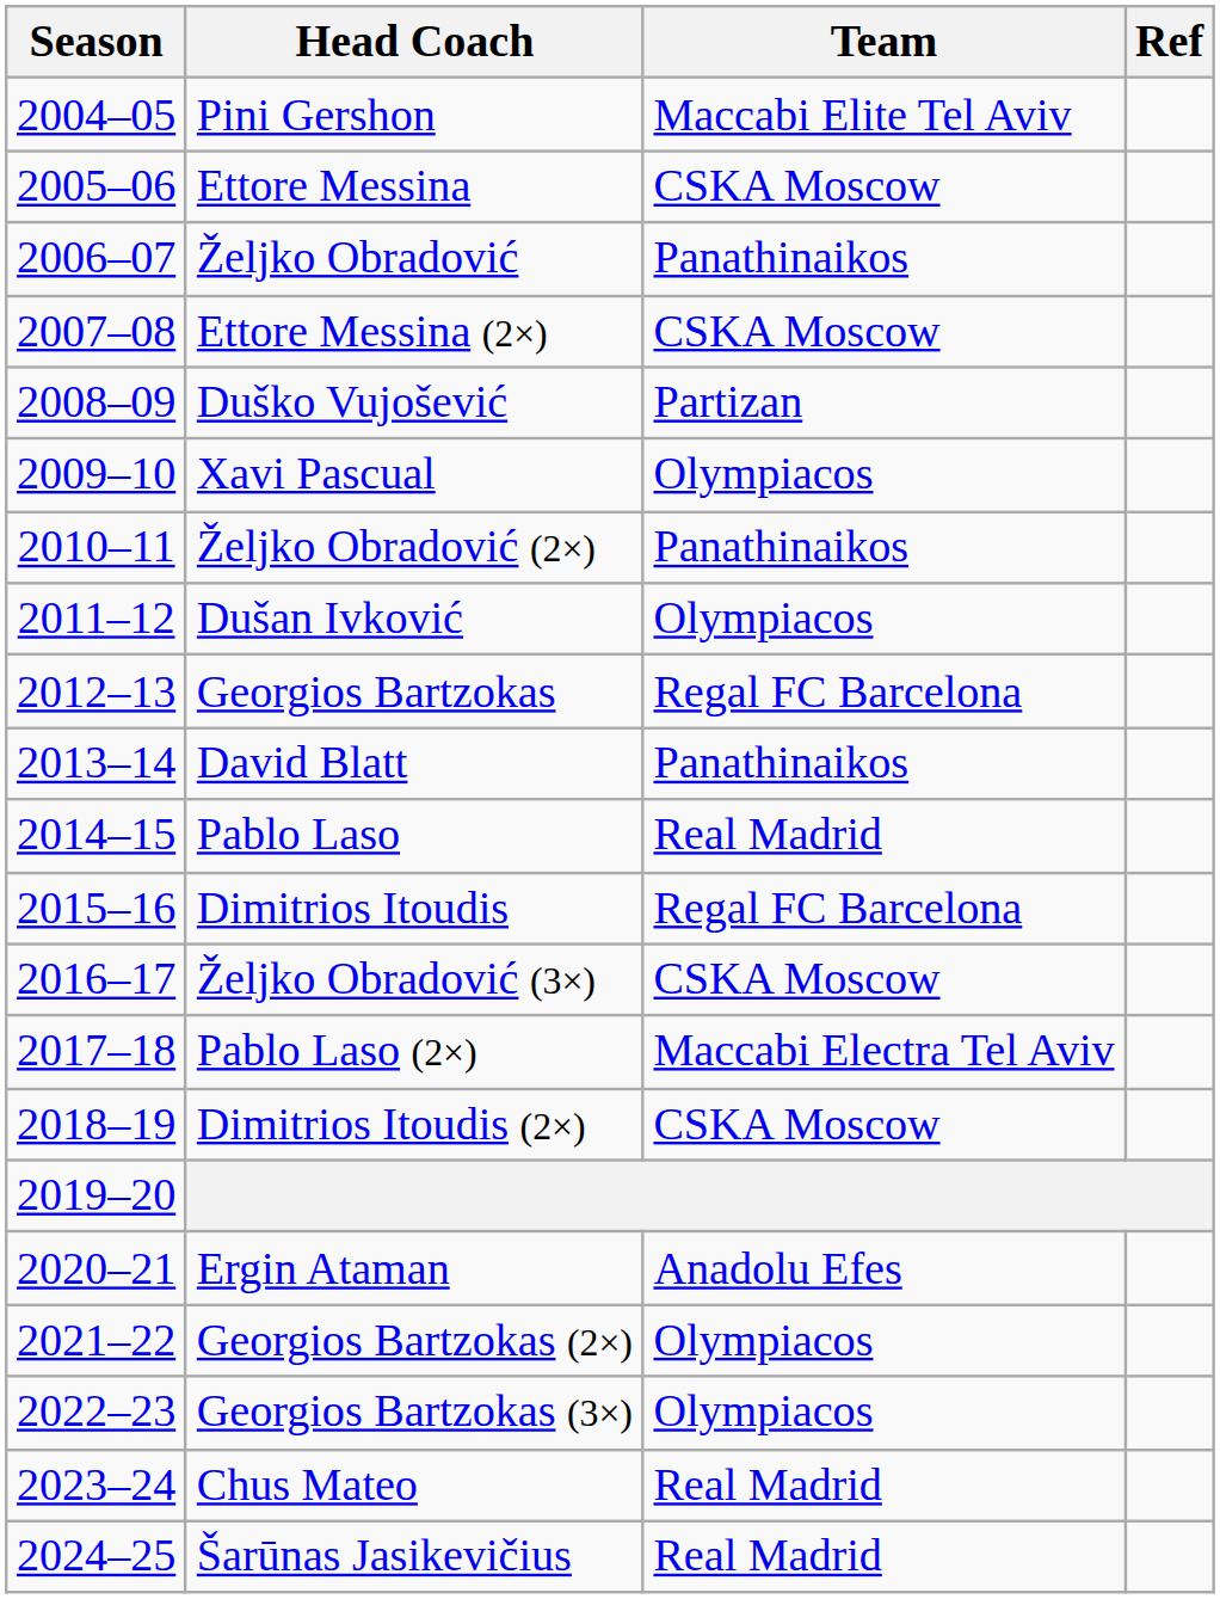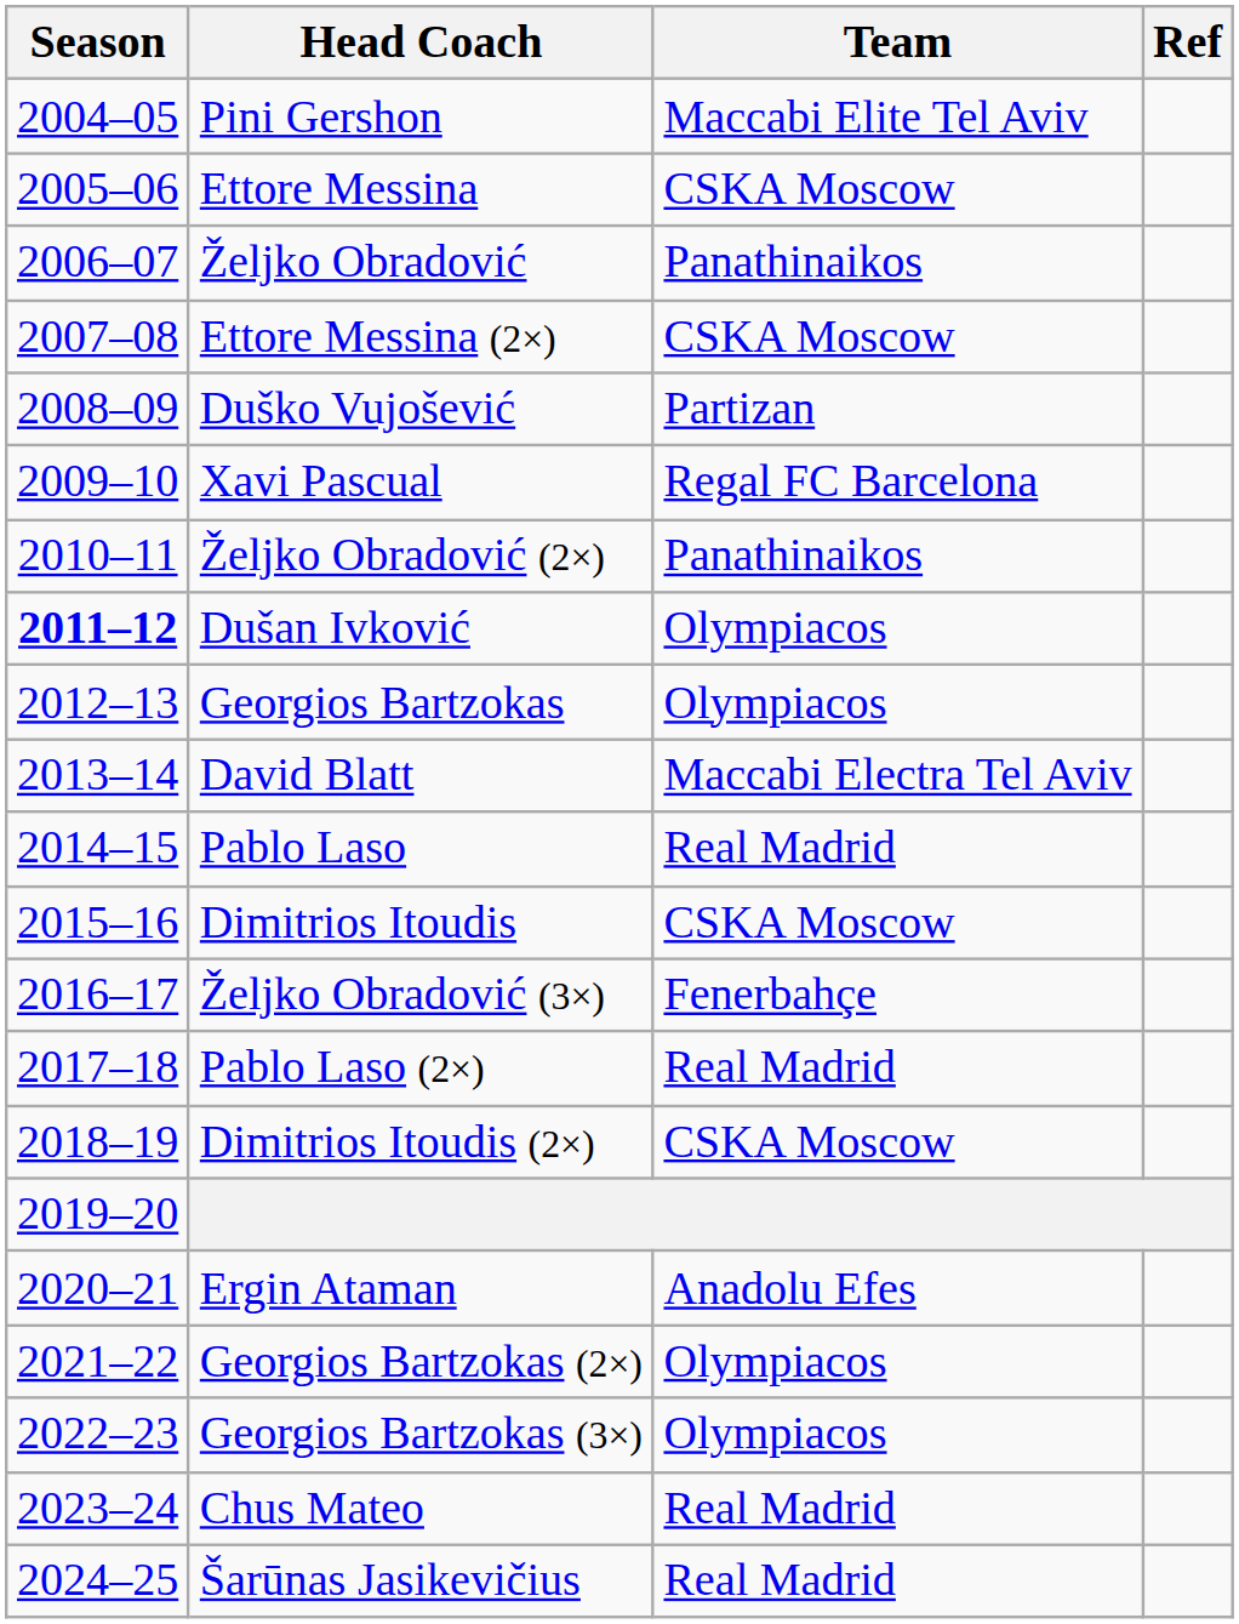 <table | class="wikitable sortable">
 <tr>
 <th>Season</th>
 <th>Head Coach</th>
 <th>Team</th>
 <th>Ref</th>
 </tr>
 <tr>
 <td style="text-align:center;"><a href='#'>2004–05</a></td>
 <td> <a href='#'>Pini Gershon</a></td>
 <td> <a href='#'>Maccabi Elite Tel Aviv</a></td>
 <td style="text-align:center;"></td>
 </tr>
 <tr>
 <td style="text-align:center;"><a href='#'>2005–06</a></td>
 <td> <a href='#'>Ettore Messina</a></td>
 <td> <a href='#'>CSKA Moscow</a></td>
 <td style="text-align:center;"></td>
 </tr>
 <tr>
 <td style="text-align:center;"><a href='#'>2006–07</a></td>
 <td> <a href='#'>Željko Obradović</a></td>
 <td> <a href='#'>Panathinaikos</a></td>
 <td style="text-align:center;"></td>
 </tr>
 <tr>
 <td style="text-align:center;"><a href='#'>2007–08</a></td>
 <td> <a href='#'>Ettore Messina</a> <small>(2×)</small></td>
 <td> <a href='#'>CSKA Moscow</a></td>
 <td style="text-align:center;"></td>
 </tr>
 <tr>
 <td style="text-align:center;"><a href='#'>2008–09</a></td>
 <td>  <a href='#'>Duško Vujošević</a></td>
 <td> <a href='#'>Partizan</a></td>
 <td style="text-align:center;"></td>
 </tr>
 <tr>
 <td style="text-align:center;"><a href='#'>2009–10</a></td>
 <td> <a href='#'>Xavi Pascual</a></td>
-<td> <a href='#'>Olympiacos</a></td>
+<td> <a href='#'>Regal FC Barcelona</a></td>
 <td style="text-align:center;"></td>
 </tr>
 <tr>
 <td style="text-align:center;"><a href='#'>2010–11</a></td>
 <td> <a href='#'>Željko Obradović</a> <small>(2×)</small></td>
 <td> <a href='#'>Panathinaikos</a></td>
 <td style="text-align:center;"></td>
 </tr>
 <tr>
-<td style="text-align:center;"><a href='#'>2011–12</a></td>
+<td style="text-align:center;"><strong><a href='#'>2011–12</a></strong></td>
 <td> <a href='#'>Dušan Ivković</a></td>
 <td> <a href='#'>Olympiacos</a></td>
 <td style="text-align:center;"></td>
 </tr>
 <tr>
 <td style="text-align:center;"><a href='#'>2012–13</a></td>
 <td> <a href='#'>Georgios Bartzokas</a></td>
-<td> <a href='#'>Regal FC Barcelona</a></td>
+<td> <a href='#'>Olympiacos</a></td>
 <td style="text-align:center;"></td>
 </tr>
 <tr>
 <td style="text-align:center;"><a href='#'>2013–14</a></td>
 <td>  <a href='#'>David Blatt</a></td>
-<td> <a href='#'>Panathinaikos</a></td>
+<td> <a href='#'>Maccabi Electra Tel Aviv</a></td>
 <td style="text-align:center;"></td>
 </tr>
 <tr>
 <td style="text-align:center;"><a href='#'>2014–15</a></td>
 <td> <a href='#'>Pablo Laso</a></td>
 <td> <a href='#'>Real Madrid</a></td>
 <td style="text-align:center;"></td>
 </tr>
 <tr>
 <td style="text-align:center;"><a href='#'>2015–16</a></td>
 <td> <a href='#'>Dimitrios Itoudis</a></td>
-<td> <a href='#'>Regal FC Barcelona</a></td>
+<td> <a href='#'>CSKA Moscow</a></td>
 <td style="text-align:center;"></td>
 </tr>
 <tr>
 <td style="text-align:center;"><a href='#'>2016–17</a></td>
 <td> <a href='#'>Željko Obradović</a> <small>(3×)</small></td>
-<td> <a href='#'>CSKA Moscow</a></td>
+<td> <a href='#'>Fenerbahçe</a></td>
 <td style="text-align:center;"></td>
 </tr>
 <tr>
 <td style="text-align:center;"><a href='#'>2017–18</a></td>
 <td> <a href='#'>Pablo Laso</a> <small>(2×)</small></td>
-<td> <a href='#'>Maccabi Electra Tel Aviv</a></td>
+<td> <a href='#'>Real Madrid</a></td>
 <td style="text-align:center;"></td>
 </tr>
 <tr>
 <td style="text-align:center;"><a href='#'>2018–19</a></td>
 <td> <a href='#'>Dimitrios Itoudis</a> <small>(2×)</small></td>
 <td> <a href='#'>CSKA Moscow</a></td>
 <td style="text-align:center;"></td>
 </tr>
 <tr>
 <td style="text-align:center;"><a href='#'>2019–20</a></td>
 <th scope="row" colspan=5></th>
 </tr>
 <tr>
 <td style="text-align:center;"><a href='#'>2020–21</a></td>
 <td> <a href='#'>Ergin Ataman</a></td>
 <td> <a href='#'>Anadolu Efes</a></td>
 <td style="text-align:center;"></td>
 </tr>
 <tr>
 <td style="text-align:center;"><a href='#'>2021–22</a></td>
 <td> <a href='#'>Georgios Bartzokas</a> <small>(2×)</small></td>
 <td> <a href='#'>Olympiacos</a></td>
 <td style="text-align:center;"></td>
 </tr>
 <tr>
 <td style="text-align:center;"><a href='#'>2022–23</a></td>
 <td> <a href='#'>Georgios Bartzokas</a> <small>(3×)</small></td>
 <td> <a href='#'>Olympiacos</a></td>
 <td style="text-align:center;"></td>
 </tr>
 <tr>
 <td style="text-align:center;"><a href='#'>2023–24</a></td>
 <td> <a href='#'>Chus Mateo</a></td>
 <td> <a href='#'>Real Madrid</a></td>
 <td style="text-align:center;"></td>
 </tr>
 <tr>
 <td style="text-align:center;"><a href='#'>2024–25</a></td>
 <td> <a href='#'>Šarūnas Jasikevičius</a></td>
 <td> <a href='#'>Real Madrid</a></td>
 <td style="text-align:center;"></td>
 </tr>
 </table>
